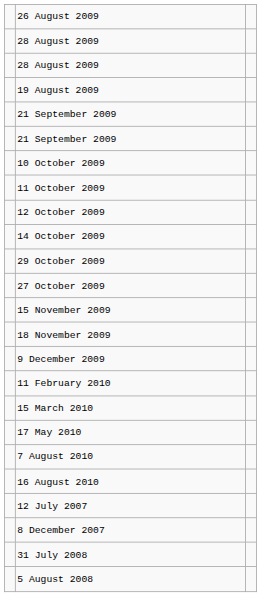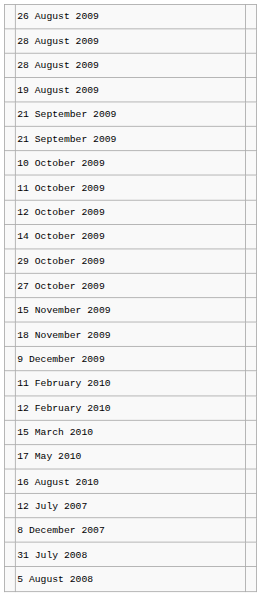 <table class="wikitable" style="font-size: 89%; float: left; width: 26em; margin-right: 1em; height: 700px">
 <tr>
 <td></td>
 <td>26 August 2009</td>
 <td></td>
 </tr>
 <tr>
 <td></td>
 <td>28 August 2009</td>
 <td></td>
 </tr>
 <tr>
 <td></td>
 <td>28 August 2009</td>
 <td></td>
 </tr>
 <tr>
 <td></td>
 <td>19 August 2009</td>
 <td></td>
 </tr>
 <tr>
 <td></td>
 <td>21 September 2009</td>
 <td></td>
 </tr>
 <tr>
 <td></td>
 <td>21 September 2009</td>
 <td></td>
 </tr>
 <tr>
 <td></td>
 <td>10 October 2009</td>
 <td></td>
 </tr>
 <tr>
 <td></td>
 <td>11 October 2009</td>
 <td></td>
 </tr>
 <tr>
 <td></td>
 <td>12 October 2009</td>
 <td></td>
 </tr>
 <tr>
 <td></td>
 <td>14 October 2009</td>
 <td></td>
 </tr>
 <tr>
 <td></td>
 <td>29 October 2009</td>
 <td></td>
 </tr>
 <tr>
 <td></td>
 <td>27 October 2009</td>
 <td></td>
 </tr>
 <tr>
 <td></td>
 <td>15 November 2009</td>
 <td></td>
 </tr>
 <tr>
 <td></td>
 <td>18 November 2009</td>
 <td></td>
 </tr>
 <tr>
 <td></td>
 <td>9 December 2009</td>
 <td></td>
 </tr>
 <tr>
 <td></td>
 <td>11 February 2010</td>
 <td></td>
 </tr>
 <tr>
 <td></td>
+<td>12 February 2010</td>
+<td></td>
+</tr>
+<tr>
+<td></td>
 <td>15 March 2010</td>
 <td></td>
 </tr>
 <tr>
 <td></td>
 <td>17 May 2010</td>
-<td></td>
-</tr>
-<tr>
-<td></td>
-<td>7 August 2010</td>
 <td></td>
 </tr>
 <tr>
 <td></td>
 <td>16 August 2010</td>
 <td></td>
 </tr>
 <tr>
 <td></td>
 <td>12 July 2007</td>
 <td></td>
 </tr>
 <tr>
 <td></td>
 <td>8 December 2007</td>
 <td></td>
 </tr>
 <tr>
 <td></td>
 <td>31 July 2008</td>
 <td></td>
 </tr>
 <tr>
 <td></td>
 <td>5 August 2008</td>
 <td></td>
 </tr>
 </table>
